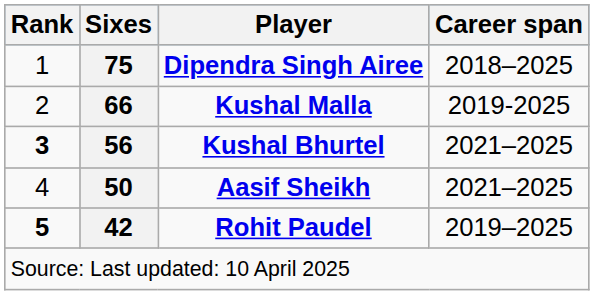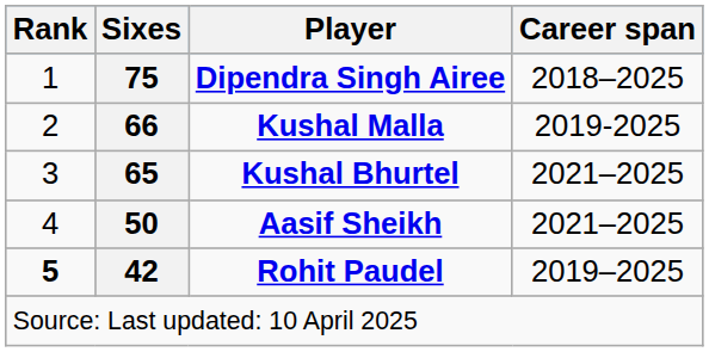 <table class="wikitable" style="text-align: center; ">
 <tr style="background:#87cefa;">
 <th>Rank</th>
 <th>Sixes</th>
 <th>Player</th>
 <th>Career span</th>
 </tr>
 <tr>
 <td>1</td>
 <th>75</th>
 <td><strong><a href='#'>Dipendra Singh Airee</a></strong></td>
 <td>2018–2025</td>
 </tr>
 <tr>
 <td>2</td>
 <th>66</th>
 <td><strong><a href='#'>Kushal Malla</a></strong></td>
 <td>2019-2025</td>
 </tr>
 <tr>
-<td><strong>3</strong></td>
-<th>56</th>
+<td>3</td>
+<th>65</th>
 <td><strong><a href='#'>Kushal Bhurtel</a></strong></td>
 <td>2021–2025</td>
 </tr>
 <tr>
 <td>4</td>
 <th>50</th>
 <td><strong><a href='#'>Aasif Sheikh</a></strong></td>
 <td>2021–2025</td>
 </tr>
 <tr>
 <td><strong>5</strong></td>
 <th>42</th>
 <td><strong><a href='#'>Rohit Paudel</a></strong></td>
 <td>2019–2025</td>
 </tr>
 <tr>
 <td colspan="4" style="text-align:left;"><small>Source:  Last updated: 10 April 2025</small></td>
 </tr>
 </table>
